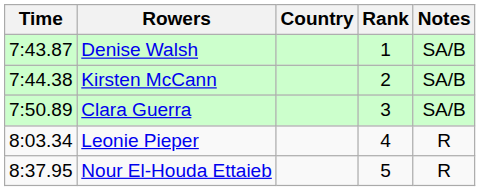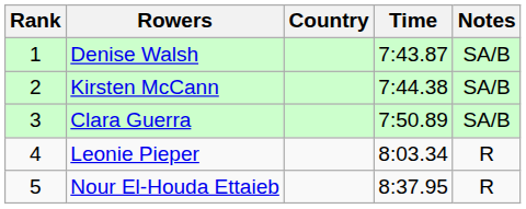 <table class="wikitable" style="text-align:center">
 <tr>
-<th>Time</th>
+<th>Rank</th>
 <th>Rowers</th>
 <th>Country</th>
-<th>Rank</th>
+<th>Time</th>
 <th>Notes</th>
 </tr>
 <tr bgcolor=ccffcc>
-<td>7:43.87</td>
+<td>1</td>
 <td align="left"><a href='#'>Denise Walsh</a></td>
 <td align="left"></td>
-<td>1</td>
+<td>7:43.87</td>
 <td>SA/B</td>
 </tr>
 <tr bgcolor=ccffcc>
-<td>7:44.38</td>
+<td>2</td>
 <td align="left"><a href='#'>Kirsten McCann</a></td>
 <td align="left"></td>
-<td>2</td>
+<td>7:44.38</td>
 <td>SA/B</td>
 </tr>
 <tr bgcolor=ccffcc>
-<td>7:50.89</td>
+<td>3</td>
 <td align="left"><a href='#'>Clara Guerra</a></td>
 <td align="left"></td>
-<td>3</td>
+<td>7:50.89</td>
 <td>SA/B</td>
 </tr>
 <tr>
-<td>8:03.34</td>
+<td>4</td>
 <td align="left"><a href='#'>Leonie Pieper</a></td>
 <td align="left"></td>
-<td>4</td>
+<td>8:03.34</td>
 <td>R</td>
 </tr>
 <tr>
-<td>8:37.95</td>
+<td>5</td>
 <td align="left"><a href='#'>Nour El-Houda Ettaieb</a></td>
 <td align="left"></td>
-<td>5</td>
+<td>8:37.95</td>
 <td>R</td>
 </tr>
 </table>
